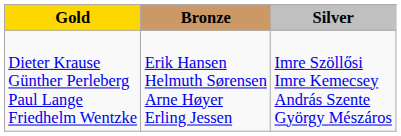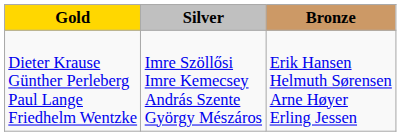 <table class=wikitable>
 <tr>
 <td align=center bgcolor=gold> <strong>Gold</strong></td>
+<td align=center bgcolor=silver> <strong>Silver</strong></td>
 <td align=center bgcolor=cc9966> <strong>Bronze</strong></td>
-<td align=center bgcolor=silver> <strong>Silver</strong></td>
 </tr>
 <tr>
 <td><br><a href='#'>Dieter Krause</a><br><a href='#'>Günther Perleberg</a><br><a href='#'>Paul Lange</a><br><a href='#'>Friedhelm Wentzke</a></td>
+<td><br><a href='#'>Imre Szöllősi</a><br><a href='#'>Imre Kemecsey</a><br><a href='#'>András Szente</a><br><a href='#'>György Mészáros</a></td>
 <td><br><a href='#'>Erik Hansen</a><br><a href='#'>Helmuth Sørensen</a><br><a href='#'>Arne Høyer</a><br><a href='#'>Erling Jessen</a></td>
-<td><br><a href='#'>Imre Szöllősi</a><br><a href='#'>Imre Kemecsey</a><br><a href='#'>András Szente</a><br><a href='#'>György Mészáros</a></td>
 </tr>
 </table>
